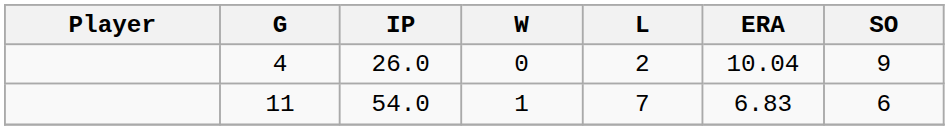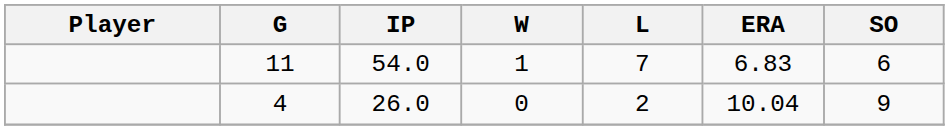 <table class="wikitable sortable">
 <tr>
 <th bgcolor="#DDDDFF" width="16%">Player</th>
 <th bgcolor="#DDDDFF" width="9%">G</th>
 <th bgcolor="#DDDDFF" width="9%">IP</th>
 <th bgcolor="#DDDDFF" width="9%">W</th>
 <th bgcolor="#DDDDFF" width="9%">L</th>
 <th bgcolor="#DDDDFF" width="9%">ERA</th>
 <th bgcolor="#DDDDFF" width="9%">SO</th>
 </tr>
 <tr align="center">
 <td></td>
+<td>11</td>
+<td>54.0</td>
+<td>1</td>
+<td>7</td>
+<td>6.83</td>
+<td>6</td>
+</tr>
+<tr align="center">
+<td></td>
 <td>4</td>
 <td>26.0</td>
 <td>0</td>
 <td>2</td>
 <td>10.04</td>
 <td>9</td>
 </tr>
 <tr align="center">
-<td></td>
-<td>11</td>
-<td>54.0</td>
-<td>1</td>
-<td>7</td>
-<td>6.83</td>
-<td>6</td>
-</tr>
-<tr align="center">
 </tr>
 </table>
